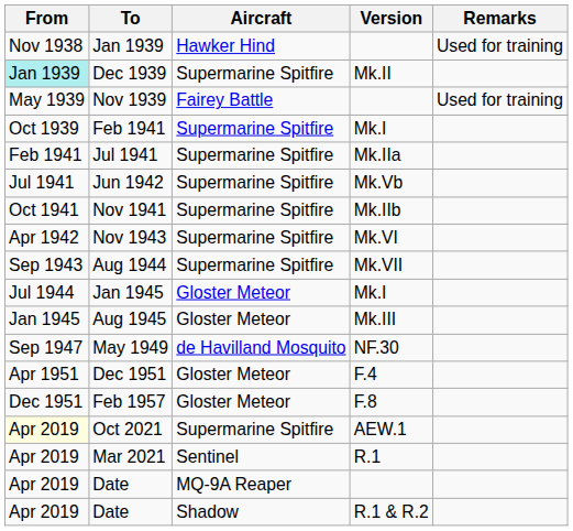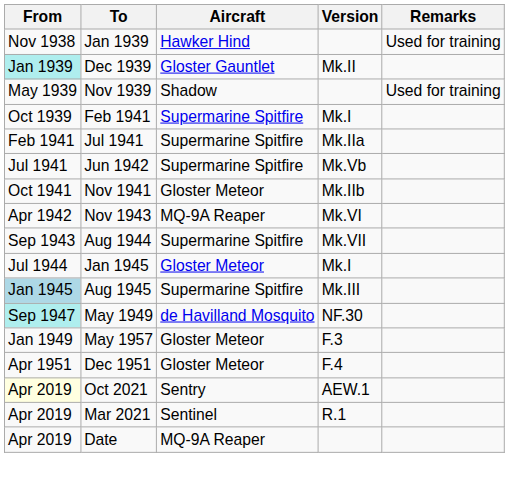 <table class="wikitable">
 <tr>
 <th>From</th>
 <th>To</th>
 <th>Aircraft</th>
 <th>Version</th>
 <th>Remarks</th>
 </tr>
 <tr>
 <td>Nov 1938</td>
 <td>Jan 1939</td>
 <td><a href='#'>Hawker Hind</a></td>
 <td></td>
 <td>Used for training</td>
 </tr>
 <tr>
 <td style="background: paleturquoise;">Jan 1939</td>
 <td>Dec 1939</td>
-<td>Supermarine Spitfire</td>
+<td><a href='#'>Gloster Gauntlet</a></td>
 <td>Mk.II</td>
 <td></td>
 </tr>
 <tr>
 <td>May 1939</td>
 <td>Nov 1939</td>
-<td><a href='#'>Fairey Battle</a></td>
+<td>Shadow</td>
 <td></td>
 <td>Used for training</td>
 </tr>
 <tr>
 <td>Oct 1939</td>
 <td>Feb 1941</td>
 <td><a href='#'>Supermarine Spitfire</a></td>
 <td>Mk.I</td>
 <td></td>
 </tr>
 <tr>
 <td>Feb 1941</td>
 <td>Jul 1941</td>
 <td>Supermarine Spitfire</td>
 <td>Mk.IIa</td>
 <td></td>
 </tr>
 <tr>
 <td>Jul 1941</td>
 <td>Jun 1942</td>
 <td>Supermarine Spitfire</td>
 <td>Mk.Vb</td>
 <td></td>
 </tr>
 <tr>
 <td>Oct 1941</td>
 <td>Nov 1941</td>
-<td>Supermarine Spitfire</td>
+<td>Gloster Meteor</td>
 <td>Mk.IIb</td>
 <td></td>
 </tr>
 <tr>
 <td>Apr 1942</td>
 <td>Nov 1943</td>
-<td>Supermarine Spitfire</td>
+<td>MQ-9A Reaper</td>
 <td>Mk.VI</td>
 <td></td>
 </tr>
 <tr>
 <td>Sep 1943</td>
 <td>Aug 1944</td>
 <td>Supermarine Spitfire</td>
 <td>Mk.VII</td>
 <td></td>
 </tr>
 <tr>
 <td>Jul 1944</td>
 <td>Jan 1945</td>
 <td><a href='#'>Gloster Meteor</a></td>
 <td>Mk.I</td>
 <td></td>
 </tr>
 <tr>
-<td>Jan 1945</td>
+<td style="background: lightblue;">Jan 1945</td>
 <td>Aug 1945</td>
-<td>Gloster Meteor</td>
+<td>Supermarine Spitfire</td>
 <td>Mk.III</td>
 <td></td>
 </tr>
 <tr>
-<td>Sep 1947</td>
+<td style="background: paleturquoise;">Sep 1947</td>
 <td>May 1949</td>
 <td><a href='#'>de Havilland Mosquito</a></td>
 <td>NF.30</td>
+<td></td>
+</tr>
+<tr>
+<td>Jan 1949</td>
+<td>May 1957</td>
+<td>Gloster Meteor</td>
+<td>F.3</td>
 <td></td>
 </tr>
 <tr>
 <td>Apr 1951</td>
 <td>Dec 1951</td>
 <td>Gloster Meteor</td>
 <td>F.4</td>
 <td></td>
 </tr>
 <tr>
-<td>Dec 1951</td>
-<td>Feb 1957</td>
-<td>Gloster Meteor</td>
-<td>F.8</td>
-<td></td>
-</tr>
-<tr>
 <td style="background: lightyellow;">Apr 2019</td>
 <td>Oct 2021</td>
-<td>Supermarine Spitfire</td>
+<td>Sentry</td>
 <td>AEW.1</td>
 <td></td>
 </tr>
 <tr>
 <td>Apr 2019</td>
 <td>Mar 2021</td>
 <td>Sentinel</td>
 <td>R.1</td>
 <td></td>
 </tr>
 <tr>
 <td>Apr 2019</td>
 <td>Date</td>
 <td>MQ-9A Reaper</td>
 <td></td>
 <td></td>
 </tr>
-<tr>
-<td>Apr 2019</td>
-<td>Date</td>
-<td>Shadow</td>
-<td>R.1 & R.2</td>
-<td></td>
-</tr>
 </table>
